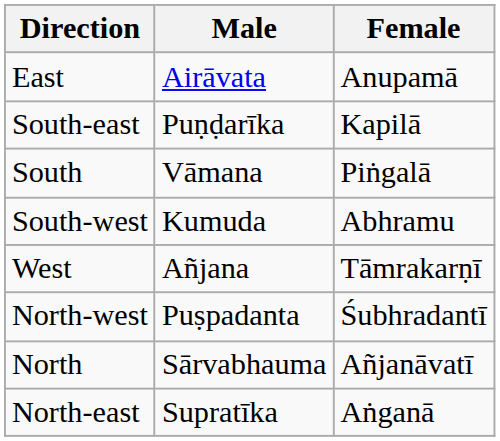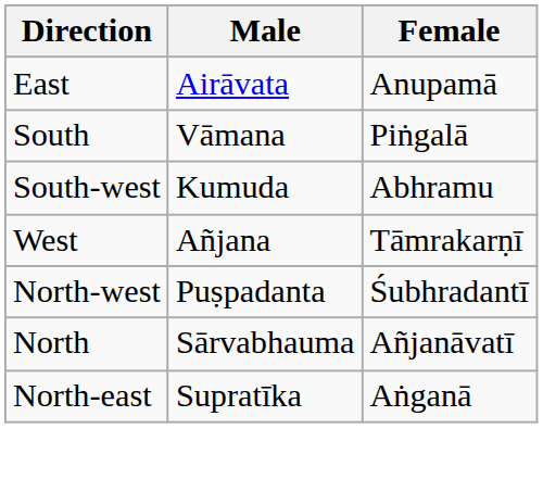 <table class="wikitable">
 <tr>
 <th>Direction</th>
 <th>Male</th>
 <th>Female</th>
 </tr>
 <tr>
 <td>East</td>
 <td><a href='#'>Airāvata</a></td>
 <td>Anupamā</td>
-</tr>
-<tr>
-<td>South-east</td>
-<td>Puṇḍarīka</td>
-<td>Kapilā</td>
 </tr>
 <tr>
 <td>South</td>
 <td>Vāmana</td>
 <td>Piṅgalā</td>
 </tr>
 <tr>
 <td>South-west</td>
 <td>Kumuda</td>
 <td>Abhramu</td>
 </tr>
 <tr>
 <td>West</td>
 <td>Añjana</td>
 <td>Tāmrakarṇī</td>
 </tr>
 <tr>
 <td>North-west</td>
 <td>Puṣpadanta</td>
 <td>Śubhradantī</td>
 </tr>
 <tr>
 <td>North</td>
 <td>Sārvabhauma</td>
 <td>Añjanāvatī</td>
 </tr>
 <tr>
 <td>North-east</td>
 <td>Supratīka</td>
 <td>Aṅganā</td>
 </tr>
 </table>
